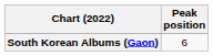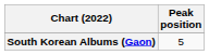 <table class="wikitable sortable plainrowheaders" style="text-align:center">
 <tr>
 <th scope="col">Chart (2022)</th>
 <th scope="col">Peak<br>position</th>
 </tr>
 <tr>
 </tr>
 <tr>
 <th scope="row">South Korean Albums (<a href='#'>Gaon</a>)</th>
-<td>6</td>
+<td>5</td>
 </tr>
 </table>
